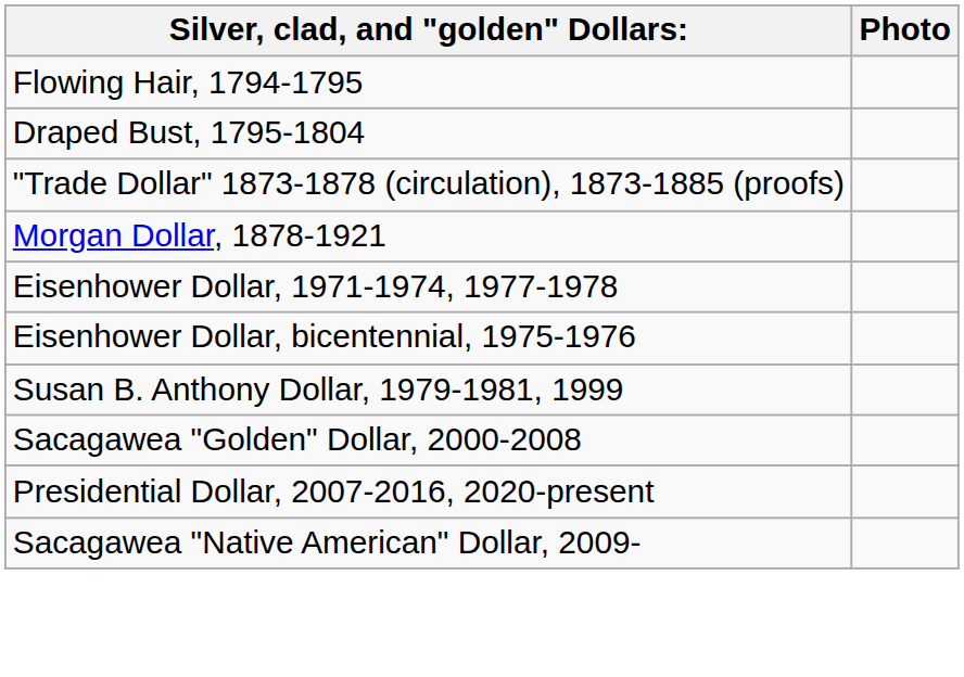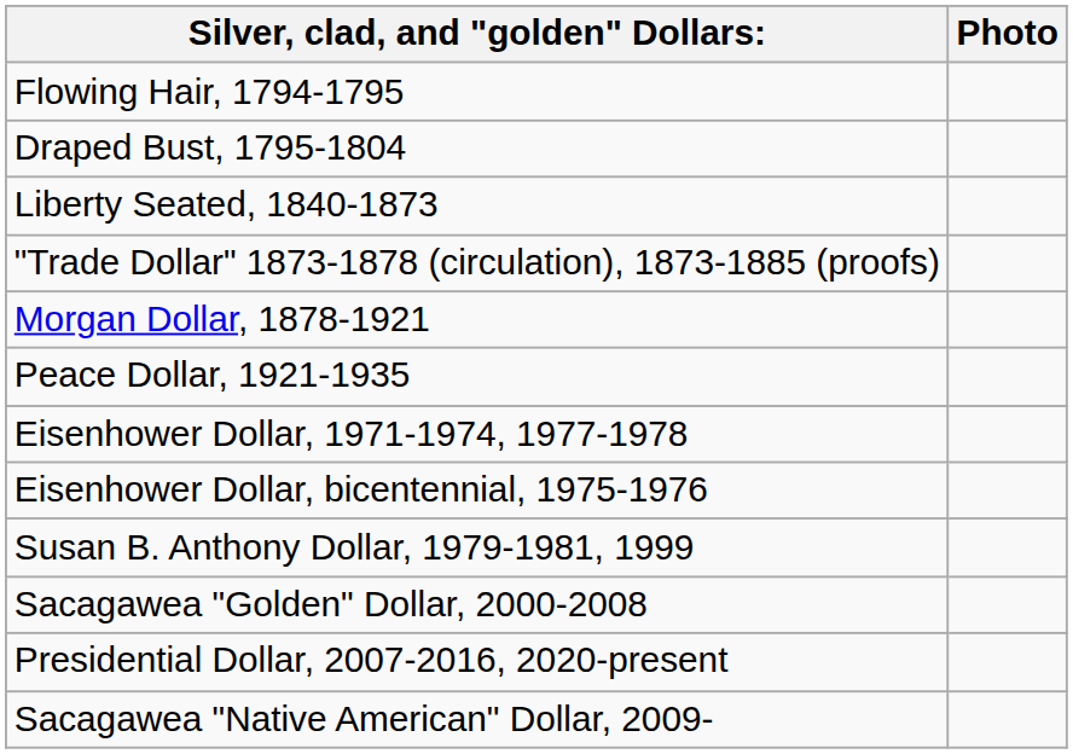 <table border="1" class=wikitable>
 <tr>
 <th>Silver, clad, and "golden" Dollars:</th>
 <th>Photo</th>
 </tr>
 <tr>
 <td>Flowing Hair, 1794-1795</td>
 <td></td>
 </tr>
 <tr>
 <td>Draped Bust, 1795-1804</td>
 <td></td>
 </tr>
 <tr>
+<td>Liberty Seated, 1840-1873</td>
+<td></td>
+</tr>
+<tr>
 <td>"Trade Dollar" 1873-1878 (circulation), 1873-1885 (proofs)</td>
 <td></td>
 </tr>
 <tr>
 <td><a href='#'>Morgan Dollar</a>, 1878-1921</td>
+<td></td>
+</tr>
+<tr>
+<td>Peace Dollar, 1921-1935</td>
 <td></td>
 </tr>
 <tr>
 <td>Eisenhower Dollar, 1971-1974, 1977-1978</td>
 <td></td>
 </tr>
 <tr>
 <td>Eisenhower Dollar, bicentennial, 1975-1976</td>
 <td></td>
 </tr>
 <tr>
 <td>Susan B. Anthony Dollar, 1979-1981, 1999</td>
 <td></td>
 </tr>
 <tr>
 <td>Sacagawea "Golden" Dollar, 2000-2008</td>
 <td></td>
 </tr>
 <tr>
 <td>Presidential Dollar, 2007-2016, 2020-present</td>
 <td></td>
 </tr>
 <tr>
 <td>Sacagawea "Native American" Dollar, 2009-</td>
 <td></td>
 </tr>
 </table>
